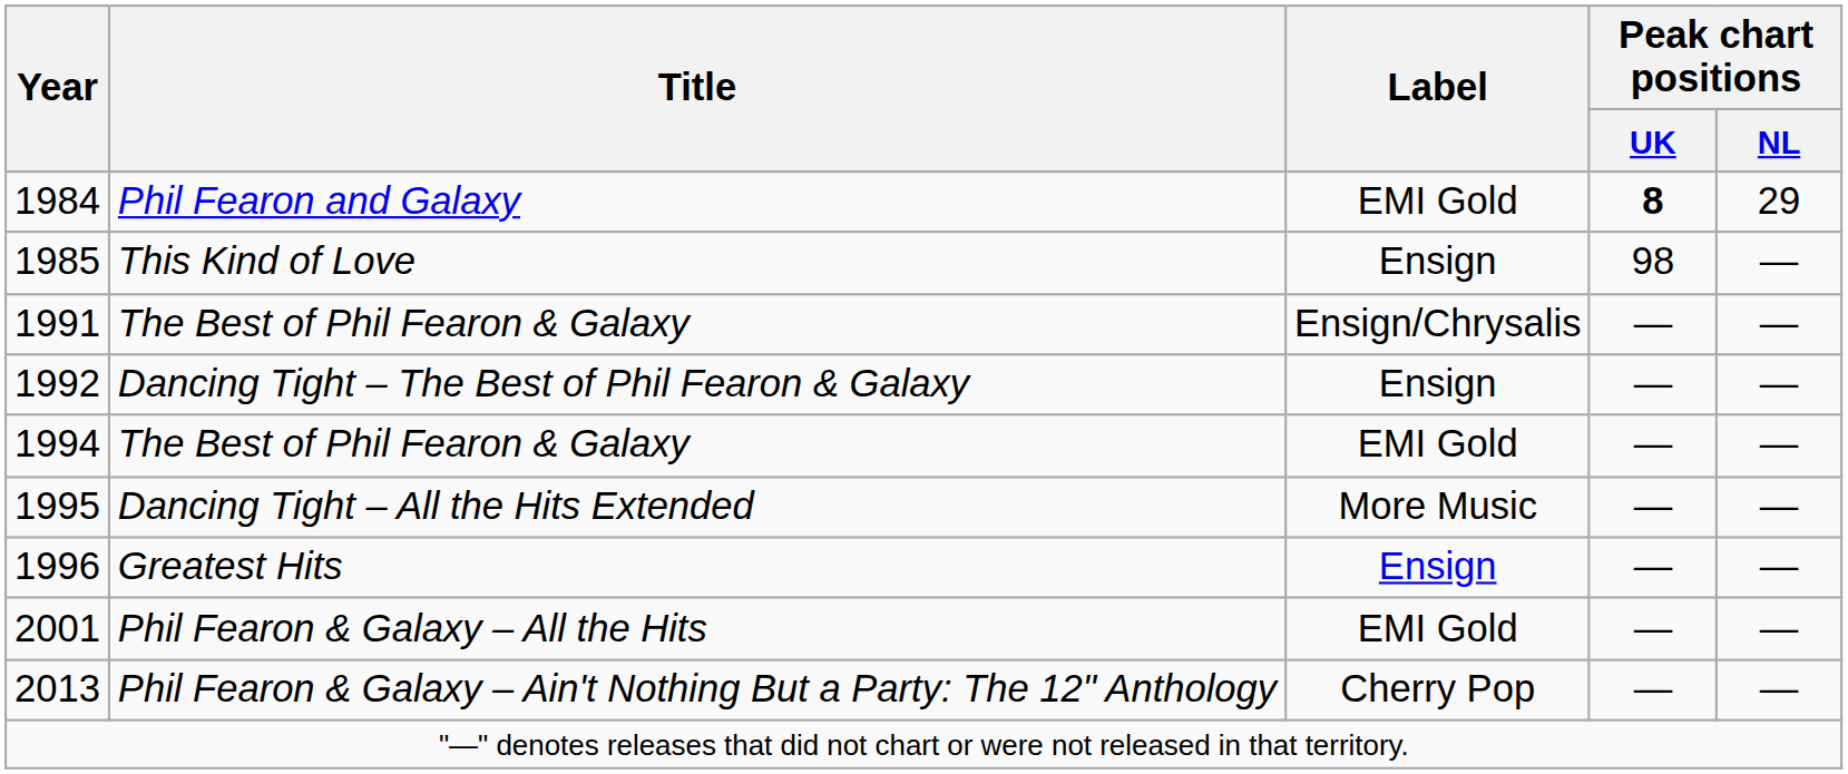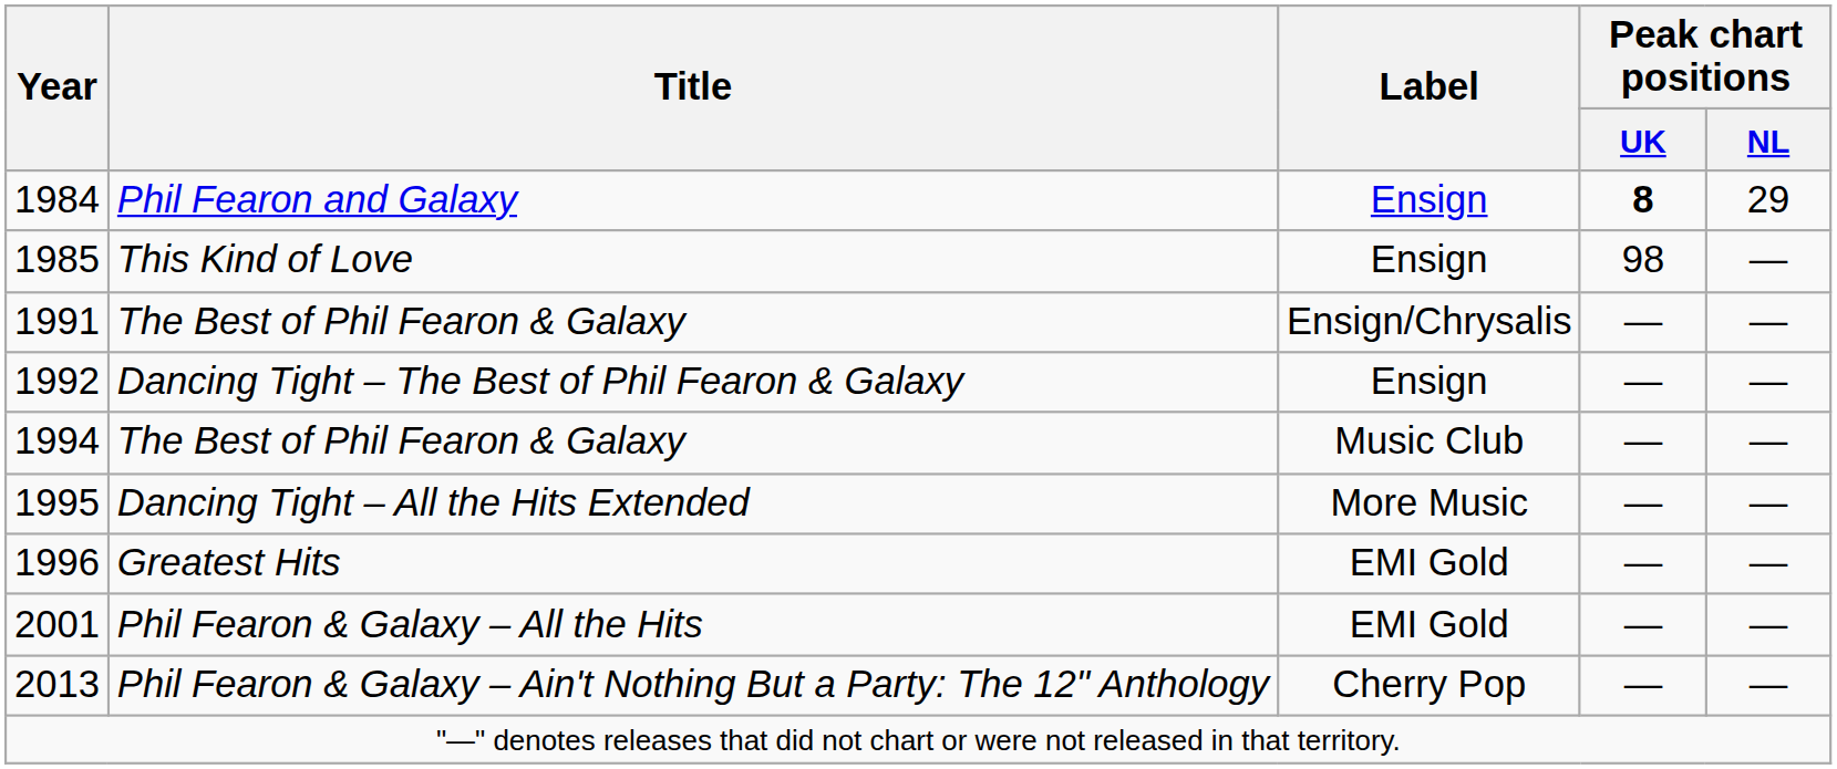 <table class="wikitable" style="text-align:center">
 <tr>
 <th rowspan="2">Year</th>
 <th rowspan="2">Title</th>
 <th rowspan="2">Label</th>
 <th colspan="2">Peak chart positions</th>
 </tr>
 <tr>
 <th style="width:45px;"><small><a href='#'>UK</a></small><br></th>
 <th style="width:45px;"><small><a href='#'>NL</a></small><br></th>
 </tr>
 <tr>
 <td>1984</td>
 <td align="left"><em><a href='#'>Phil Fearon and Galaxy</a></em></td>
-<td>EMI Gold</td>
+<td><a href='#'>Ensign</a></td>
 <td><strong>8</strong></td>
 <td>29</td>
 </tr>
 <tr>
 <td>1985</td>
 <td align="left"><em>This Kind of Love</em></td>
 <td>Ensign</td>
 <td>98</td>
 <td>—</td>
 </tr>
 <tr>
 <td>1991</td>
 <td align="left"><em>The Best of Phil Fearon & Galaxy</em></td>
 <td>Ensign/Chrysalis</td>
 <td>—</td>
 <td>—</td>
 </tr>
 <tr>
 <td>1992</td>
 <td align="left"><em>Dancing Tight – The Best of Phil Fearon & Galaxy</em></td>
 <td>Ensign</td>
 <td>—</td>
 <td>—</td>
 </tr>
 <tr>
 <td>1994</td>
 <td align="left"><em>The Best of Phil Fearon & Galaxy</em></td>
-<td>EMI Gold</td>
+<td>Music Club</td>
 <td>—</td>
 <td>—</td>
 </tr>
 <tr>
 <td>1995</td>
 <td align="left"><em>Dancing Tight – All the Hits Extended</em></td>
 <td>More Music</td>
 <td>—</td>
 <td>—</td>
 </tr>
 <tr>
 <td>1996</td>
 <td align="left"><em>Greatest Hits</em></td>
-<td><a href='#'>Ensign</a></td>
+<td>EMI Gold</td>
 <td>—</td>
 <td>—</td>
 </tr>
 <tr>
 <td>2001</td>
 <td align="left"><em>Phil Fearon & Galaxy – All the Hits</em></td>
 <td>EMI Gold</td>
 <td>—</td>
 <td>—</td>
 </tr>
 <tr>
 <td>2013</td>
 <td align="left"><em>Phil Fearon & Galaxy – Ain't Nothing But a Party: The 12" Anthology</em></td>
 <td>Cherry Pop</td>
 <td>—</td>
 <td>—</td>
 </tr>
 <tr>
 <td colspan="5" style="text-align:center; font-size:9pt;">"—" denotes releases that did not chart or were not released in that territory.</td>
 </tr>
 </table>
